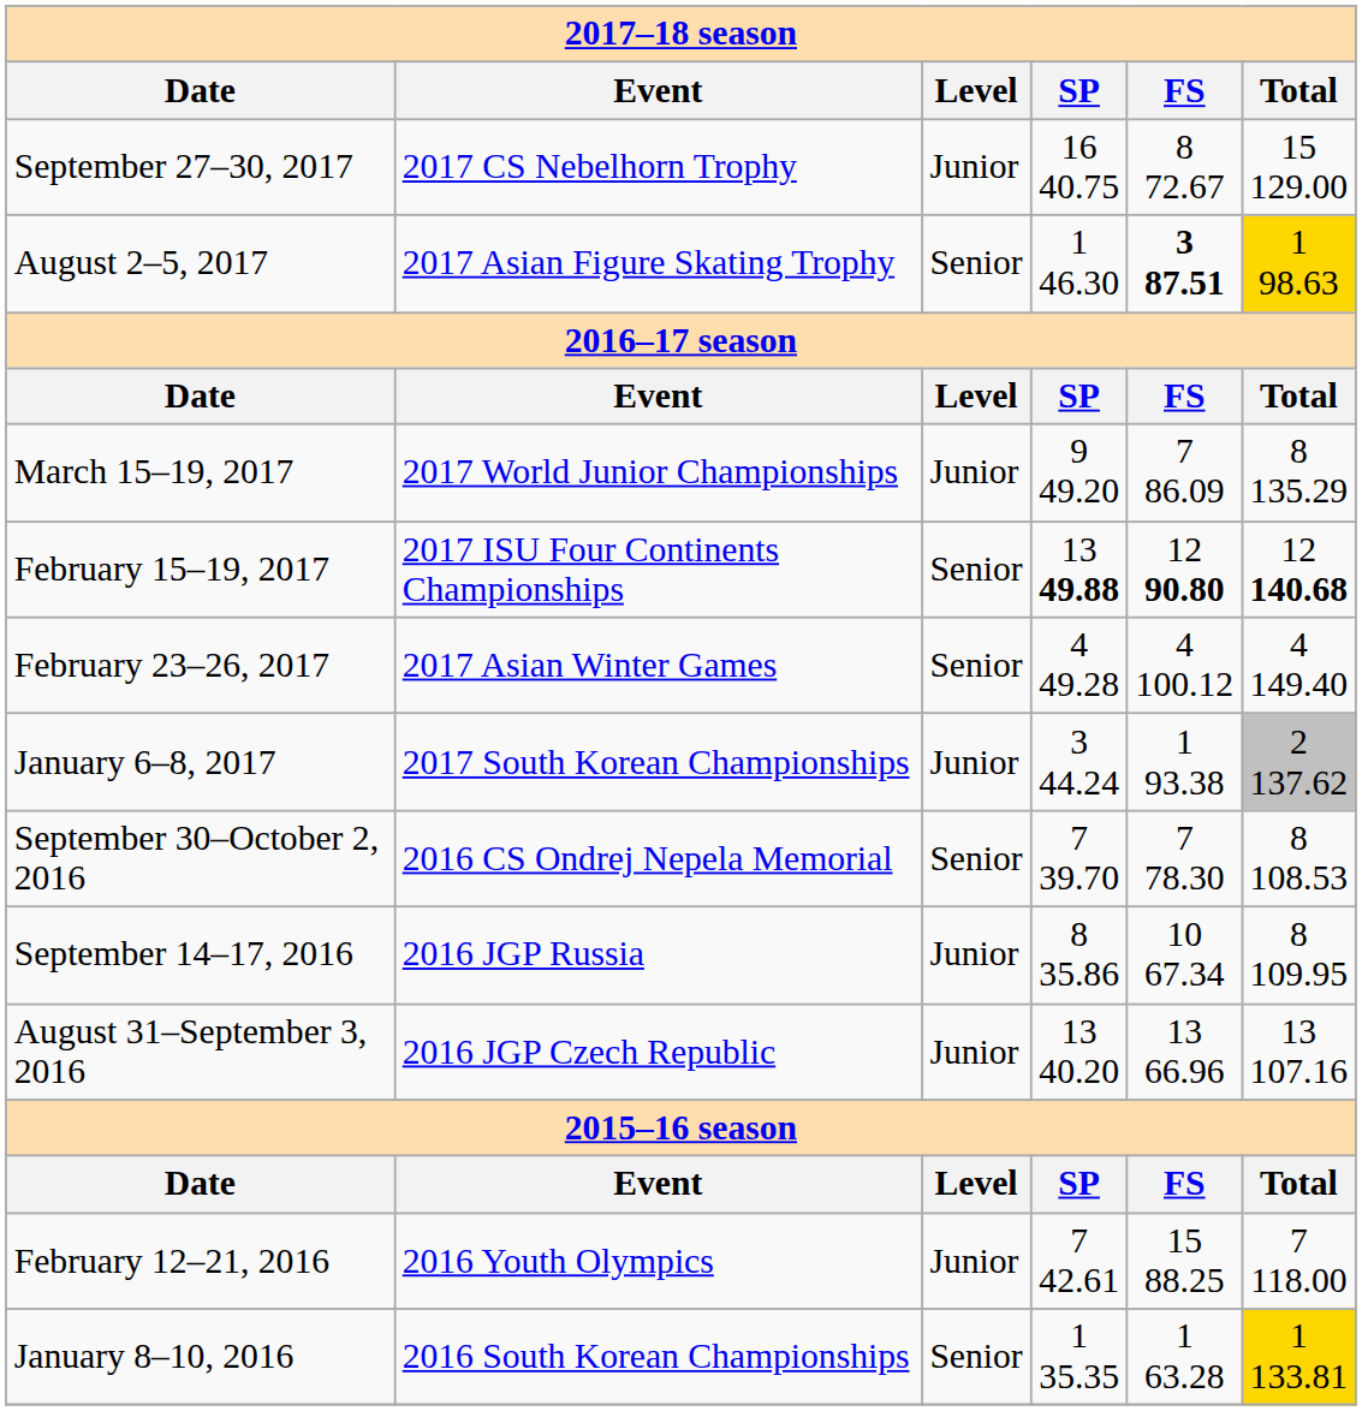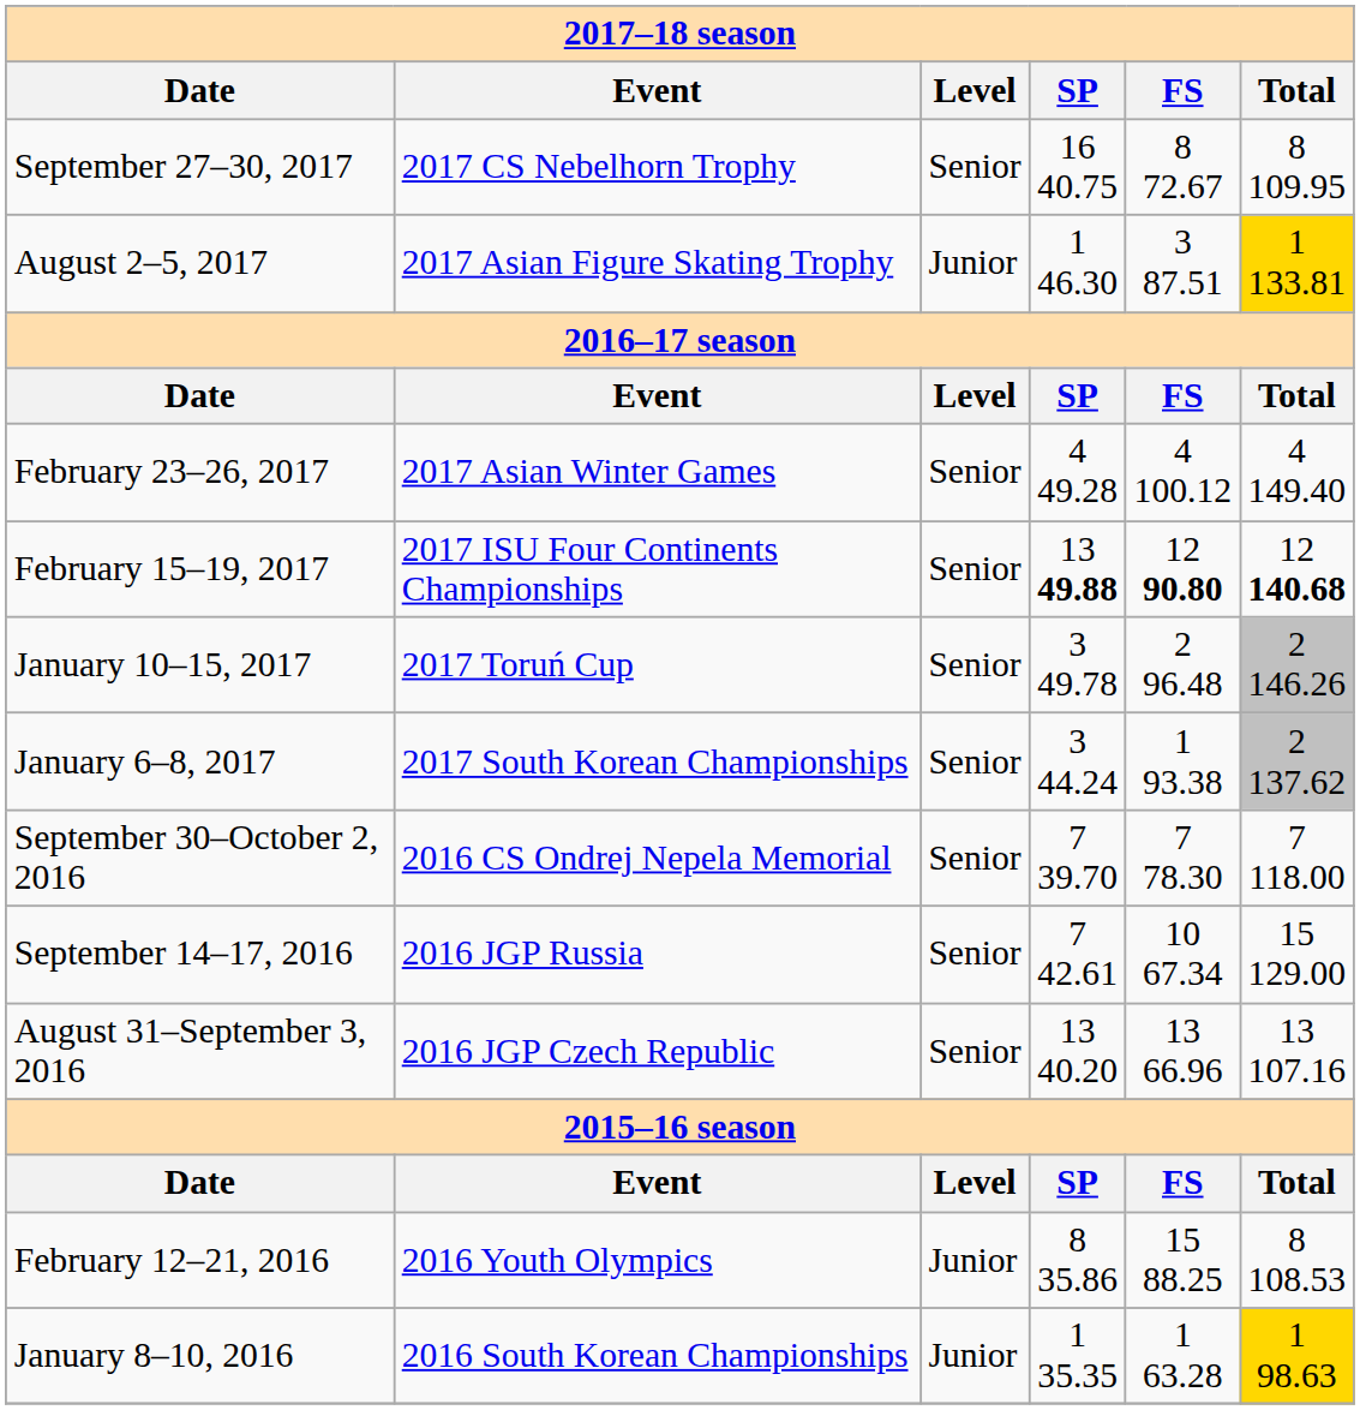 <table class="wikitable">
 <tr>
 <td style="background-color: #ffdead;" colspan=6 align=center><strong><a href='#'>2017–18 season</a></strong></td>
 </tr>
 <tr>
 <th>Date</th>
 <th>Event</th>
 <th>Level</th>
 <th><a href='#'>SP</a></th>
 <th><a href='#'>FS</a></th>
 <th>Total</th>
 </tr>
 <tr>
 <td>September 27–30, 2017</td>
 <td><a href='#'>2017 CS Nebelhorn Trophy</a></td>
-<td>Junior</td>
+<td>Senior</td>
 <td align=center>16 <br> 40.75</td>
 <td align=center>8 <br> 72.67</td>
-<td align=center>15 <br> 129.00</td>
+<td align=center>8 <br> 109.95</td>
 </tr>
 <tr>
 <td>August 2–5, 2017</td>
 <td><a href='#'>2017 Asian Figure Skating Trophy</a></td>
-<td>Senior</td>
+<td>Junior</td>
 <td align=center>1 <br> 46.30</td>
-<td align=center><strong>3 <br> 87.51</strong></td>
-<td align=center bgcolor=gold>1 <br> 98.63</td>
+<td align=center>3 <br> 87.51</td>
+<td align=center bgcolor=gold>1 <br> 133.81</td>
 </tr>
 <tr>
 <th style="background-color: #ffdead;" colspan=6 align=center><a href='#'>2016–17 season</a></th>
 </tr>
 <tr>
 <th>Date</th>
 <th>Event</th>
 <th>Level</th>
 <th><a href='#'>SP</a></th>
 <th><a href='#'>FS</a></th>
 <th>Total</th>
 </tr>
 <tr>
-<td>March 15–19, 2017</td>
-<td><a href='#'>2017 World Junior Championships</a></td>
-<td>Junior</td>
-<td align=center>9 <br> 49.20</td>
-<td align=center>7 <br> 86.09</td>
-<td align=center>8 <br> 135.29</td>
+<td>February 23–26, 2017</td>
+<td><a href='#'>2017 Asian Winter Games</a></td>
+<td>Senior</td>
+<td align=center>4 <br> 49.28</td>
+<td align=center>4 <br> 100.12</td>
+<td align=center>4 <br> 149.40</td>
 </tr>
 <tr>
 <td>February 15–19, 2017</td>
 <td><a href='#'>2017 ISU Four Continents Championships</a></td>
 <td>Senior</td>
 <td align=center>13 <br> <strong>49.88</strong></td>
 <td align=center>12 <br> <strong>90.80</strong></td>
 <td align=center>12 <br> <strong>140.68</strong></td>
 </tr>
 <tr>
-<td>February 23–26, 2017</td>
-<td><a href='#'>2017 Asian Winter Games</a></td>
+<td>January 10–15, 2017</td>
+<td><a href='#'>2017 Toruń Cup</a></td>
 <td>Senior</td>
-<td align=center>4 <br> 49.28</td>
-<td align=center>4 <br> 100.12</td>
-<td align=center>4 <br> 149.40</td>
+<td align=center>3 <br> 49.78</td>
+<td align=center>2 <br> 96.48</td>
+<td align=center bgcolor=silver>2 <br> 146.26</td>
 </tr>
 <tr>
 <td>January 6–8, 2017</td>
 <td><a href='#'>2017 South Korean Championships</a></td>
-<td>Junior</td>
+<td>Senior</td>
 <td align=center>3 <br> 44.24</td>
 <td align=center>1 <br> 93.38</td>
 <td align=center bgcolor=silver>2 <br> 137.62</td>
 </tr>
 <tr>
 <td>September 30–October 2, 2016</td>
 <td><a href='#'>2016 CS Ondrej Nepela Memorial</a></td>
 <td>Senior</td>
 <td align=center>7 <br> 39.70</td>
 <td align=center>7 <br> 78.30</td>
-<td align=center>8 <br> 108.53</td>
+<td align=center>7 <br> 118.00</td>
 </tr>
 <tr>
 <td>September 14–17, 2016</td>
 <td><a href='#'>2016 JGP Russia</a></td>
-<td>Junior</td>
-<td align=center>8 <br> 35.86</td>
+<td>Senior</td>
+<td align=center>7 <br> 42.61</td>
 <td align=center>10 <br> 67.34</td>
-<td align=center>8 <br> 109.95</td>
+<td align=center>15 <br> 129.00</td>
 </tr>
 <tr>
 <td>August 31–September 3, 2016</td>
 <td><a href='#'>2016 JGP Czech Republic</a></td>
-<td>Junior</td>
+<td>Senior</td>
 <td align=center>13 <br> 40.20</td>
 <td align=center>13 <br> 66.96</td>
 <td align=center>13 <br> 107.16</td>
 </tr>
 <tr>
 <th style="background-color: #ffdead; " colspan=6 align=center><a href='#'>2015–16 season</a></th>
 </tr>
 <tr>
 <th>Date</th>
 <th>Event</th>
 <th>Level</th>
 <th><a href='#'>SP</a></th>
 <th><a href='#'>FS</a></th>
 <th>Total</th>
 </tr>
 <tr>
 <td>February 12–21, 2016</td>
 <td><a href='#'>2016 Youth Olympics</a></td>
 <td>Junior</td>
-<td align=center>7 <br> 42.61</td>
+<td align=center>8 <br> 35.86</td>
 <td align=center>15 <br> 88.25</td>
-<td align=center>7 <br> 118.00</td>
+<td align=center>8 <br> 108.53</td>
 </tr>
 <tr>
 <td>January 8–10, 2016</td>
 <td><a href='#'>2016 South Korean Championships</a></td>
-<td>Senior</td>
+<td>Junior</td>
 <td align=center>1 <br> 35.35</td>
 <td align=center>1 <br> 63.28</td>
-<td align=center bgcolor=gold>1 <br> 133.81</td>
+<td align=center bgcolor=gold>1 <br> 98.63</td>
 </tr>
 <tr>
 </tr>
 </table>
